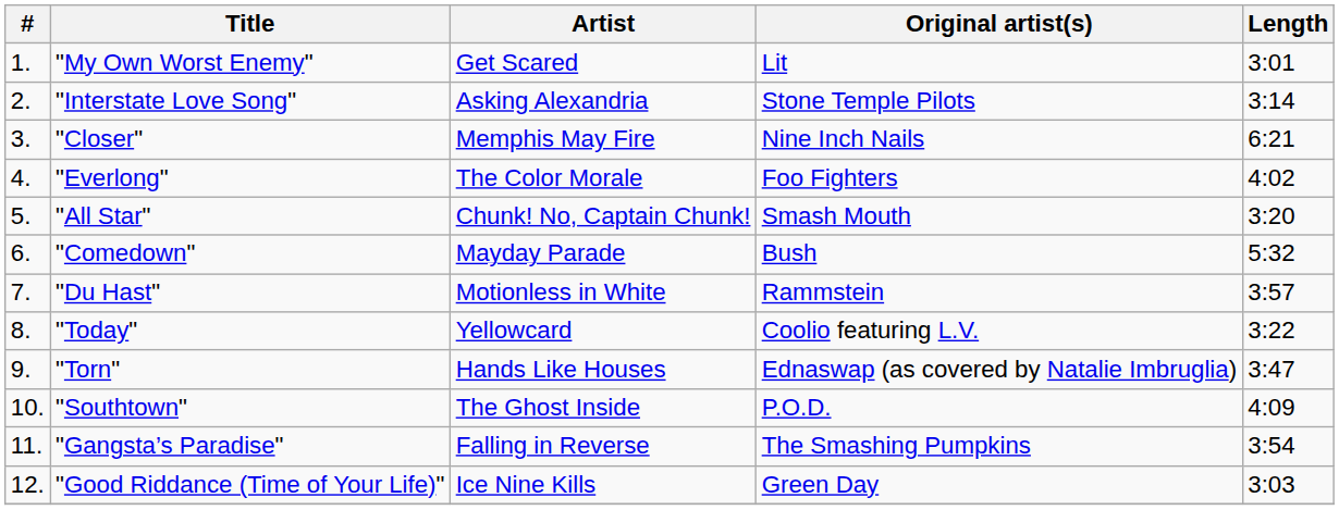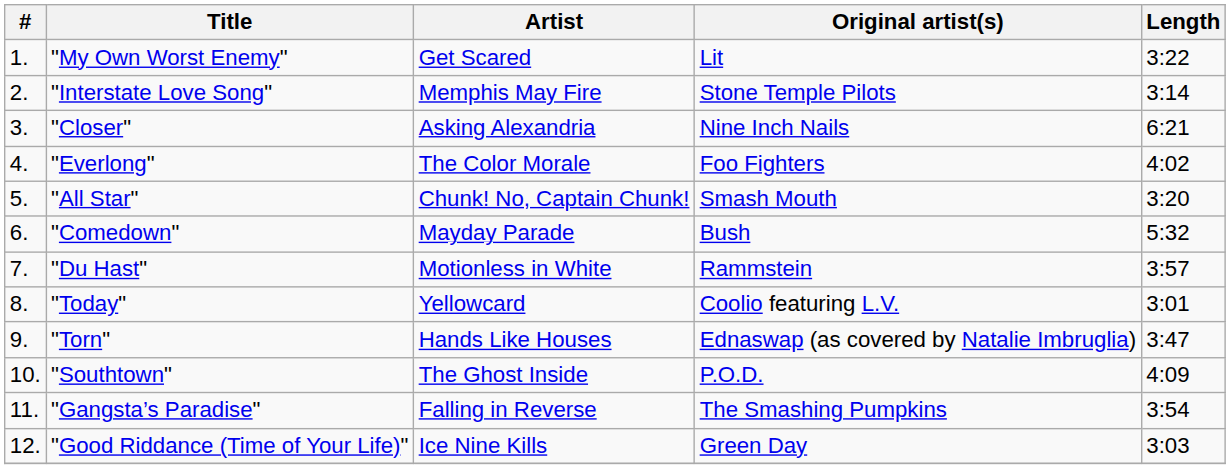 <table class="wikitable" border="1">
 <tr>
 <th>#</th>
 <th>Title</th>
 <th>Artist</th>
 <th>Original artist(s)</th>
 <th>Length</th>
 </tr>
 <tr>
 <td>1.</td>
 <td>"<a href='#'>My Own Worst Enemy</a>"</td>
 <td><a href='#'>Get Scared</a></td>
 <td><a href='#'>Lit</a></td>
-<td>3:01</td>
+<td>3:22</td>
 </tr>
 <tr>
 <td>2.</td>
 <td>"<a href='#'>Interstate Love Song</a>"</td>
-<td><a href='#'>Asking Alexandria</a></td>
+<td><a href='#'>Memphis May Fire</a></td>
 <td><a href='#'>Stone Temple Pilots</a></td>
 <td>3:14</td>
 </tr>
 <tr>
 <td>3.</td>
 <td>"<a href='#'>Closer</a>"</td>
-<td><a href='#'>Memphis May Fire</a></td>
+<td><a href='#'>Asking Alexandria</a></td>
 <td><a href='#'>Nine Inch Nails</a></td>
 <td>6:21</td>
 </tr>
 <tr>
 <td>4.</td>
 <td>"<a href='#'>Everlong</a>"</td>
 <td><a href='#'>The Color Morale</a></td>
 <td><a href='#'>Foo Fighters</a></td>
 <td>4:02</td>
 </tr>
 <tr>
 <td>5.</td>
 <td>"<a href='#'>All Star</a>"</td>
 <td><a href='#'>Chunk! No, Captain Chunk!</a></td>
 <td><a href='#'>Smash Mouth</a></td>
 <td>3:20</td>
 </tr>
 <tr>
 <td>6.</td>
 <td>"<a href='#'>Comedown</a>"</td>
 <td><a href='#'>Mayday Parade</a></td>
 <td><a href='#'>Bush</a></td>
 <td>5:32</td>
 </tr>
 <tr>
 <td>7.</td>
 <td>"<a href='#'>Du Hast</a>"</td>
 <td><a href='#'>Motionless in White</a></td>
 <td><a href='#'>Rammstein</a></td>
 <td>3:57</td>
 </tr>
 <tr>
 <td>8.</td>
 <td>"<a href='#'>Today</a>"</td>
 <td><a href='#'>Yellowcard</a></td>
 <td><a href='#'>Coolio</a> featuring <a href='#'>L.V.</a></td>
-<td>3:22</td>
+<td>3:01</td>
 </tr>
 <tr>
 <td>9.</td>
 <td>"<a href='#'>Torn</a>"</td>
 <td><a href='#'>Hands Like Houses</a></td>
 <td><a href='#'>Ednaswap</a> (as covered by <a href='#'>Natalie Imbruglia</a>)</td>
 <td>3:47</td>
 </tr>
 <tr>
 <td>10.</td>
 <td>"<a href='#'>Southtown</a>"</td>
 <td><a href='#'>The Ghost Inside</a></td>
 <td><a href='#'>P.O.D.</a></td>
 <td>4:09</td>
 </tr>
 <tr>
 <td>11.</td>
 <td>"<a href='#'>Gangsta’s Paradise</a>"</td>
 <td><a href='#'>Falling in Reverse</a></td>
 <td><a href='#'>The Smashing Pumpkins</a></td>
 <td>3:54</td>
 </tr>
 <tr>
 <td>12.</td>
 <td>"<a href='#'>Good Riddance (Time of Your Life)</a>"</td>
 <td><a href='#'>Ice Nine Kills</a></td>
 <td><a href='#'>Green Day</a></td>
 <td>3:03</td>
 </tr>
 <tr>
 </tr>
 </table>
